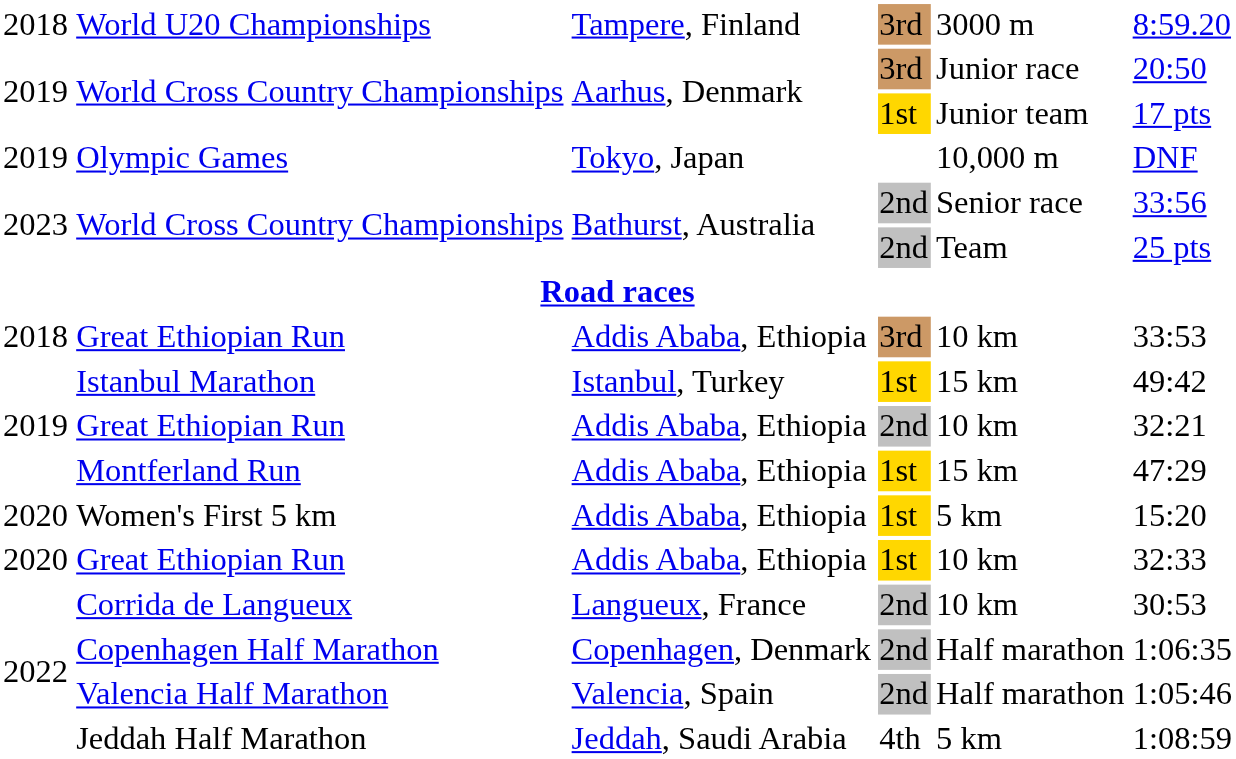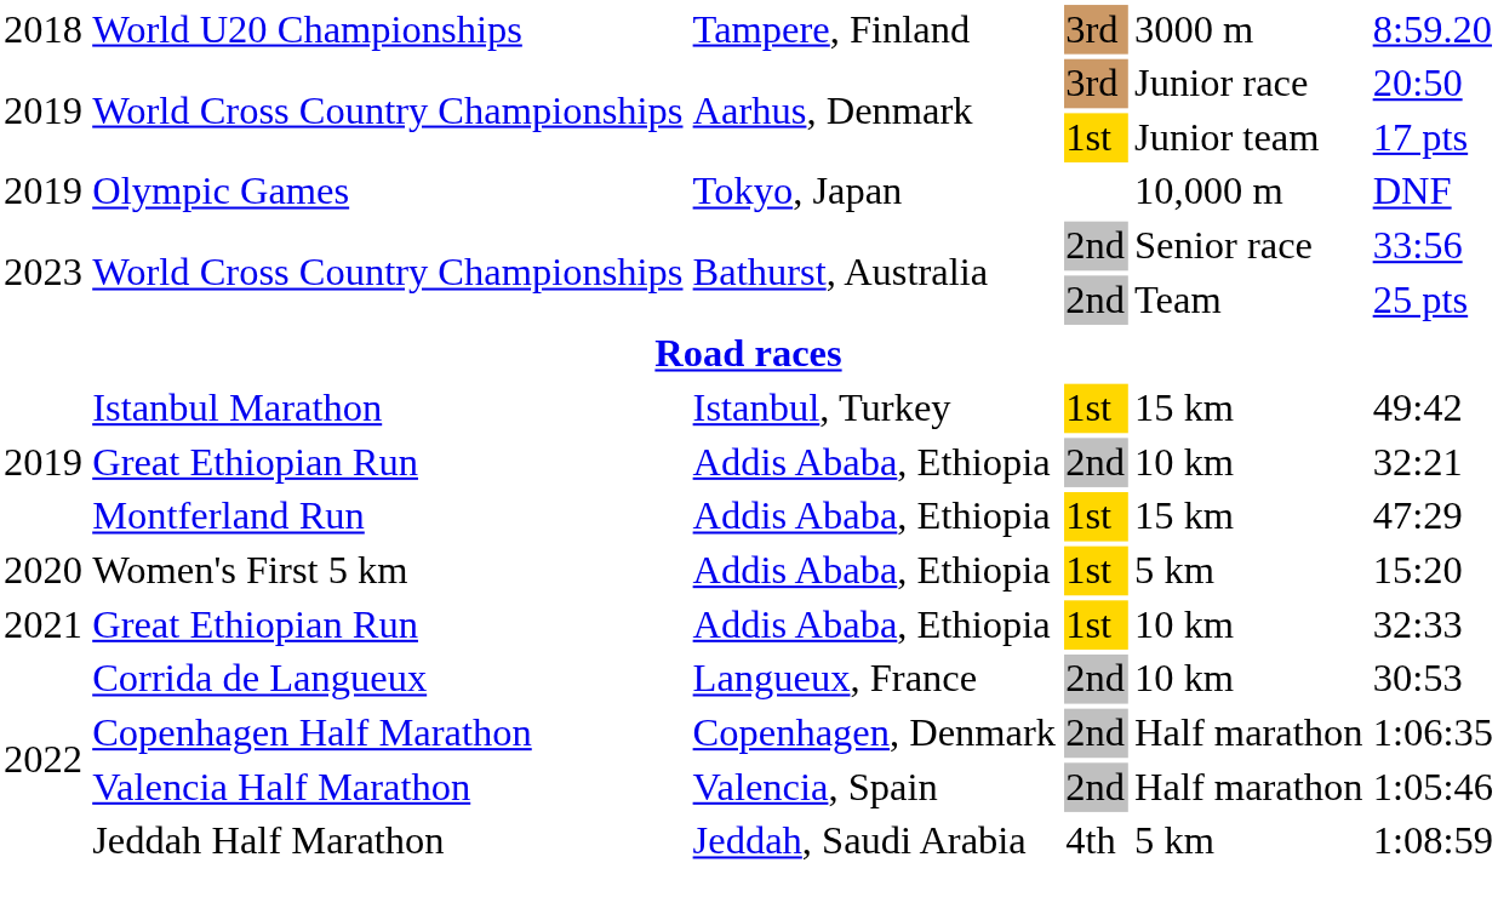 <table>
 <tr>
 <td>2018</td>
 <td><a href='#'>World U20 Championships</a></td>
 <td><a href='#'>Tampere</a>, Finland</td>
 <td bgcolor=cc9966>3rd</td>
 <td>3000 m</td>
 <td><a href='#'>8:59.20</a></td>
 </tr>
 <tr>
 <td rowspan=2>2019</td>
 <td rowspan=2><a href='#'>World Cross Country Championships</a></td>
 <td rowspan=2><a href='#'>Aarhus</a>, Denmark</td>
 <td bgcolor=cc9966>3rd</td>
 <td>Junior race</td>
 <td><a href='#'>20:50</a></td>
 </tr>
 <tr>
 <td bgcolor=gold>1st</td>
 <td>Junior team</td>
 <td><a href='#'>17 pts</a></td>
 </tr>
 <tr>
 <td>2019</td>
 <td><a href='#'>Olympic Games</a></td>
 <td><a href='#'>Tokyo</a>, Japan</td>
 <td></td>
 <td>10,000 m</td>
 <td><a href='#'>DNF</a></td>
 </tr>
 <tr>
 <td rowspan=2>2023</td>
 <td rowspan=2><a href='#'>World Cross Country Championships</a></td>
 <td rowspan=2><a href='#'>Bathurst</a>, Australia</td>
 <td bgcolor=silver>2nd</td>
 <td>Senior race</td>
 <td><a href='#'>33:56</a></td>
 </tr>
 <tr>
 <td bgcolor=silver>2nd</td>
 <td>Team</td>
 <td><a href='#'>25 pts</a></td>
 </tr>
 <tr>
 <th colspan="6"><a href='#'>Road races</a></th>
 </tr>
 <tr>
-<td>2018</td>
-<td><a href='#'>Great Ethiopian Run</a></td>
-<td><a href='#'>Addis Ababa</a>, Ethiopia</td>
-<td bgcolor=cc9966>3rd</td>
-<td>10 km</td>
-<td>33:53</td>
-</tr>
-<tr>
 <td rowspan=3>2019</td>
 <td><a href='#'>Istanbul Marathon</a></td>
 <td><a href='#'>Istanbul</a>, Turkey</td>
 <td bgcolor=gold>1st</td>
 <td>15 km</td>
 <td>49:42</td>
 </tr>
 <tr>
 <td><a href='#'>Great Ethiopian Run</a></td>
 <td><a href='#'>Addis Ababa</a>, Ethiopia</td>
 <td bgcolor=silver>2nd</td>
 <td>10 km</td>
 <td>32:21</td>
 </tr>
 <tr>
 <td><a href='#'>Montferland Run</a></td>
 <td><a href='#'>Addis Ababa</a>, Ethiopia</td>
 <td bgcolor=gold>1st</td>
 <td>15 km</td>
 <td>47:29</td>
 </tr>
 <tr>
 <td>2020</td>
 <td>Women's First 5 km</td>
 <td><a href='#'>Addis Ababa</a>, Ethiopia</td>
 <td bgcolor=gold>1st</td>
 <td>5 km</td>
 <td>15:20</td>
 </tr>
 <tr>
-<td>2020</td>
+<td>2021</td>
 <td><a href='#'>Great Ethiopian Run</a></td>
 <td><a href='#'>Addis Ababa</a>, Ethiopia</td>
 <td bgcolor=gold>1st</td>
 <td>10 km</td>
 <td>32:33</td>
 </tr>
 <tr>
 <td rowspan=4>2022</td>
 <td><a href='#'>Corrida de Langueux</a></td>
 <td><a href='#'>Langueux</a>, France</td>
 <td bgcolor=silver>2nd</td>
 <td>10 km</td>
 <td>30:53</td>
 </tr>
 <tr>
 <td><a href='#'>Copenhagen Half Marathon</a></td>
 <td><a href='#'>Copenhagen</a>, Denmark</td>
 <td bgcolor=silver>2nd</td>
 <td>Half marathon</td>
 <td>1:06:35</td>
 </tr>
 <tr>
 <td><a href='#'>Valencia Half Marathon</a></td>
 <td><a href='#'>Valencia</a>, Spain</td>
 <td bgcolor=silver>2nd</td>
 <td>Half marathon</td>
 <td>1:05:46</td>
 </tr>
 <tr>
 <td>Jeddah Half Marathon</td>
 <td><a href='#'>Jeddah</a>, Saudi Arabia</td>
 <td>4th</td>
 <td>5 km</td>
 <td>1:08:59</td>
 </tr>
 </table>
